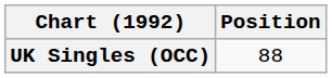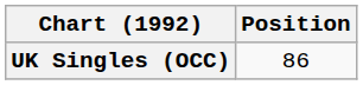 <table class="wikitable plainrowheaders" style="text-align:center">
 <tr>
 <th>Chart (1992)</th>
 <th>Position</th>
 </tr>
 <tr>
 <th scope="row">UK Singles (OCC)</th>
-<td>88</td>
+<td>86</td>
 </tr>
 </table>
